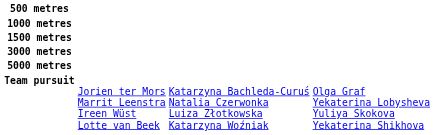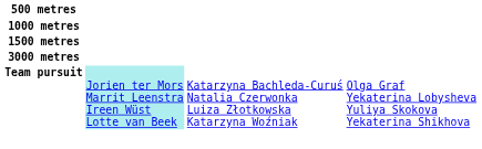 <table>
 <tr>
 <th scope="row">500 metres <br></th>
 <td></td>
 <td></td>
 <td></td>
 </tr>
 <tr>
 <th scope="row">1000 metres <br></th>
 <td></td>
 <td></td>
 <td></td>
 </tr>
 <tr>
 <th scope="row">1500 metres <br></th>
 <td></td>
 <td></td>
 <td></td>
 </tr>
 <tr>
 <th scope="row">3000 metres <br></th>
 <td></td>
 <td></td>
 <td></td>
 </tr>
-<tr>
-<th scope="row">5000 metres <br></th>
-<td></td>
-<td></td>
-<td></td>
-</tr>
 <tr valign="top">
 <th scope="row">Team pursuit <br></th>
-<td><br><a href='#'>Jorien ter Mors</a><br><a href='#'>Marrit Leenstra</a><br><a href='#'>Ireen Wüst</a><br><a href='#'>Lotte van Beek</a></td>
+<td style="background: paleturquoise;"><br><a href='#'>Jorien ter Mors</a><br><a href='#'>Marrit Leenstra</a><br><a href='#'>Ireen Wüst</a><br><a href='#'>Lotte van Beek</a></td>
 <td><br><a href='#'>Katarzyna Bachleda-Curuś</a><br><a href='#'>Natalia Czerwonka</a><br><a href='#'>Luiza Złotkowska</a><br><a href='#'>Katarzyna Woźniak</a></td>
 <td><br><a href='#'>Olga Graf</a><br><a href='#'>Yekaterina Lobysheva</a><br><a href='#'>Yuliya Skokova</a><br><a href='#'>Yekaterina Shikhova</a></td>
 </tr>
 </table>
